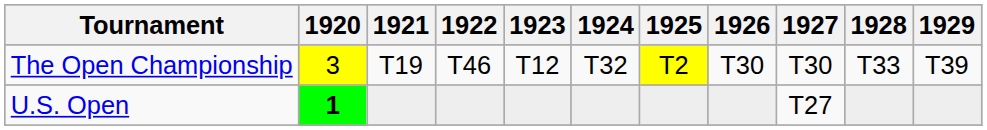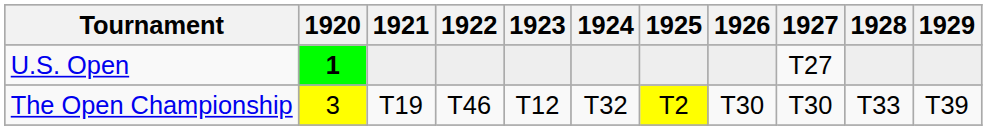 <table class="wikitable" style="font-size:95%;text-align:center;">
 <tr>
 <th>Tournament</th>
 <th>1920</th>
 <th>1921</th>
 <th>1922</th>
 <th>1923</th>
 <th>1924</th>
 <th>1925</th>
 <th>1926</th>
 <th>1927</th>
 <th>1928</th>
 <th>1929</th>
 </tr>
 <tr>
+<td align=left><a href='#'>U.S. Open</a></td>
+<td style="background:lime;"><strong>1</strong></td>
+<td style="background:#eeeeee;"></td>
+<td style="background:#eeeeee;"></td>
+<td style="background:#eeeeee;"></td>
+<td style="background:#eeeeee;"></td>
+<td style="background:#eeeeee;"></td>
+<td style="background:#eeeeee;"></td>
+<td>T27</td>
+<td style="background:#eeeeee;"></td>
+<td style="background:#eeeeee;"></td>
+</tr>
+<tr>
 <td align=left><a href='#'>The Open Championship</a></td>
 <td style="background:yellow;">3</td>
 <td>T19</td>
 <td>T46</td>
 <td>T12</td>
 <td>T32</td>
 <td style="background:yellow;">T2</td>
 <td>T30</td>
 <td>T30</td>
 <td>T33</td>
 <td>T39</td>
 </tr>
-<tr>
-<td align=left><a href='#'>U.S. Open</a></td>
-<td style="background:lime;"><strong>1</strong></td>
-<td style="background:#eeeeee;"></td>
-<td style="background:#eeeeee;"></td>
-<td style="background:#eeeeee;"></td>
-<td style="background:#eeeeee;"></td>
-<td style="background:#eeeeee;"></td>
-<td style="background:#eeeeee;"></td>
-<td>T27</td>
-<td style="background:#eeeeee;"></td>
-<td style="background:#eeeeee;"></td>
-</tr>
 </table>
